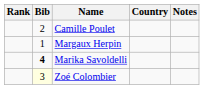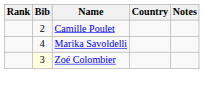 <table class="wikitable" style="text-align:center;">
 <tr>
 <th>Rank</th>
 <th>Bib</th>
 <th>Name</th>
 <th>Country</th>
 <th>Notes</th>
 </tr>
 <tr>
 <td></td>
 <td>2</td>
 <td align=left><a href='#'>Camille Poulet</a></td>
 <td align=left></td>
 <td></td>
 </tr>
 <tr>
 <td></td>
-<td>1</td>
-<td align=left><a href='#'>Margaux Herpin</a></td>
-<td align=left></td>
-<td></td>
-</tr>
-<tr>
-<td></td>
-<td><strong>4</strong></td>
+<td>4</td>
 <td align=left><a href='#'>Marika Savoldelli</a></td>
 <td align=left></td>
 <td></td>
 </tr>
 <tr>
 <td></td>
 <td style="background: lightyellow;">3</td>
 <td align=left><a href='#'>Zoé Colombier</a></td>
 <td align=left></td>
 <td></td>
 </tr>
 </table>
